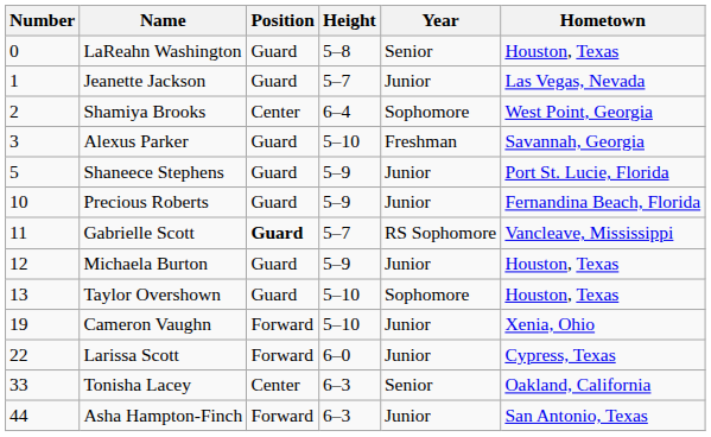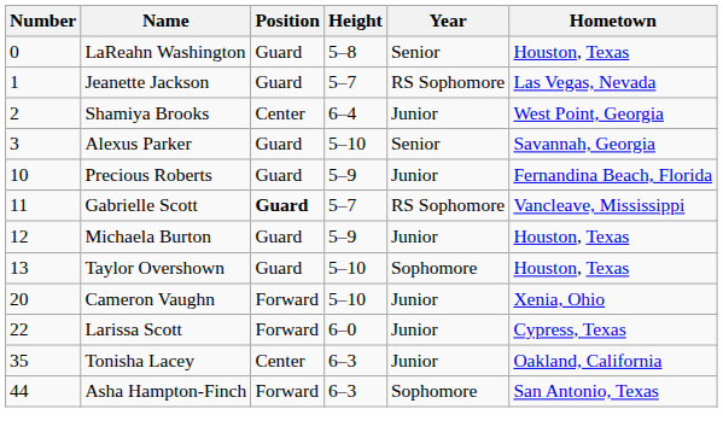 <table class="wikitable" style="font-size: 95%;">
 <tr>
 <th>Number</th>
 <th>Name</th>
 <th>Position</th>
 <th>Height</th>
 <th>Year</th>
 <th>Hometown</th>
 </tr>
 <tr>
 <td>0</td>
 <td>LaReahn Washington</td>
 <td>Guard</td>
 <td>5–8</td>
 <td>Senior</td>
 <td><a href='#'>Houston</a>, <a href='#'>Texas</a></td>
 </tr>
 <tr>
 <td>1</td>
 <td>Jeanette Jackson</td>
 <td>Guard</td>
 <td>5–7</td>
-<td>Junior</td>
+<td>RS Sophomore</td>
 <td><a href='#'>Las Vegas, Nevada</a></td>
 </tr>
 <tr>
 <td>2</td>
 <td>Shamiya Brooks</td>
 <td>Center</td>
 <td>6–4</td>
-<td>Sophomore</td>
+<td>Junior</td>
 <td><a href='#'>West Point, Georgia</a></td>
 </tr>
 <tr>
 <td>3</td>
 <td>Alexus Parker</td>
 <td>Guard</td>
 <td>5–10</td>
-<td>Freshman</td>
+<td>Senior</td>
 <td><a href='#'>Savannah, Georgia</a></td>
-</tr>
-<tr>
-<td>5</td>
-<td>Shaneece Stephens</td>
-<td>Guard</td>
-<td>5–9</td>
-<td>Junior</td>
-<td><a href='#'>Port St. Lucie, Florida</a></td>
 </tr>
 <tr>
 <td>10</td>
 <td>Precious Roberts</td>
 <td>Guard</td>
 <td>5–9</td>
 <td>Junior</td>
 <td><a href='#'>Fernandina Beach, Florida</a></td>
 </tr>
 <tr>
 <td>11</td>
 <td>Gabrielle Scott</td>
 <td><strong>Guard</strong></td>
 <td>5–7</td>
 <td>RS Sophomore</td>
 <td><a href='#'>Vancleave, Mississippi</a></td>
 </tr>
 <tr>
 <td>12</td>
 <td>Michaela Burton</td>
 <td>Guard</td>
 <td>5–9</td>
 <td>Junior</td>
 <td><a href='#'>Houston</a>, <a href='#'>Texas</a></td>
 </tr>
 <tr>
 <td>13</td>
 <td>Taylor Overshown</td>
 <td>Guard</td>
 <td>5–10</td>
 <td>Sophomore</td>
 <td><a href='#'>Houston</a>, <a href='#'>Texas</a></td>
 </tr>
 <tr>
-<td>19</td>
+<td>20</td>
 <td>Cameron Vaughn</td>
 <td>Forward</td>
 <td>5–10</td>
 <td>Junior</td>
 <td><a href='#'>Xenia, Ohio</a></td>
 </tr>
 <tr>
 <td>22</td>
 <td>Larissa Scott</td>
 <td>Forward</td>
 <td>6–0</td>
 <td>Junior</td>
 <td><a href='#'>Cypress, Texas</a></td>
 </tr>
 <tr>
-<td>33</td>
+<td>35</td>
 <td>Tonisha Lacey</td>
 <td>Center</td>
 <td>6–3</td>
-<td>Senior</td>
+<td>Junior</td>
 <td><a href='#'>Oakland, California</a></td>
 </tr>
 <tr>
 <td>44</td>
 <td>Asha Hampton-Finch</td>
 <td>Forward</td>
 <td>6–3</td>
-<td>Junior</td>
+<td>Sophomore</td>
 <td><a href='#'>San Antonio, Texas</a></td>
 </tr>
 </table>
